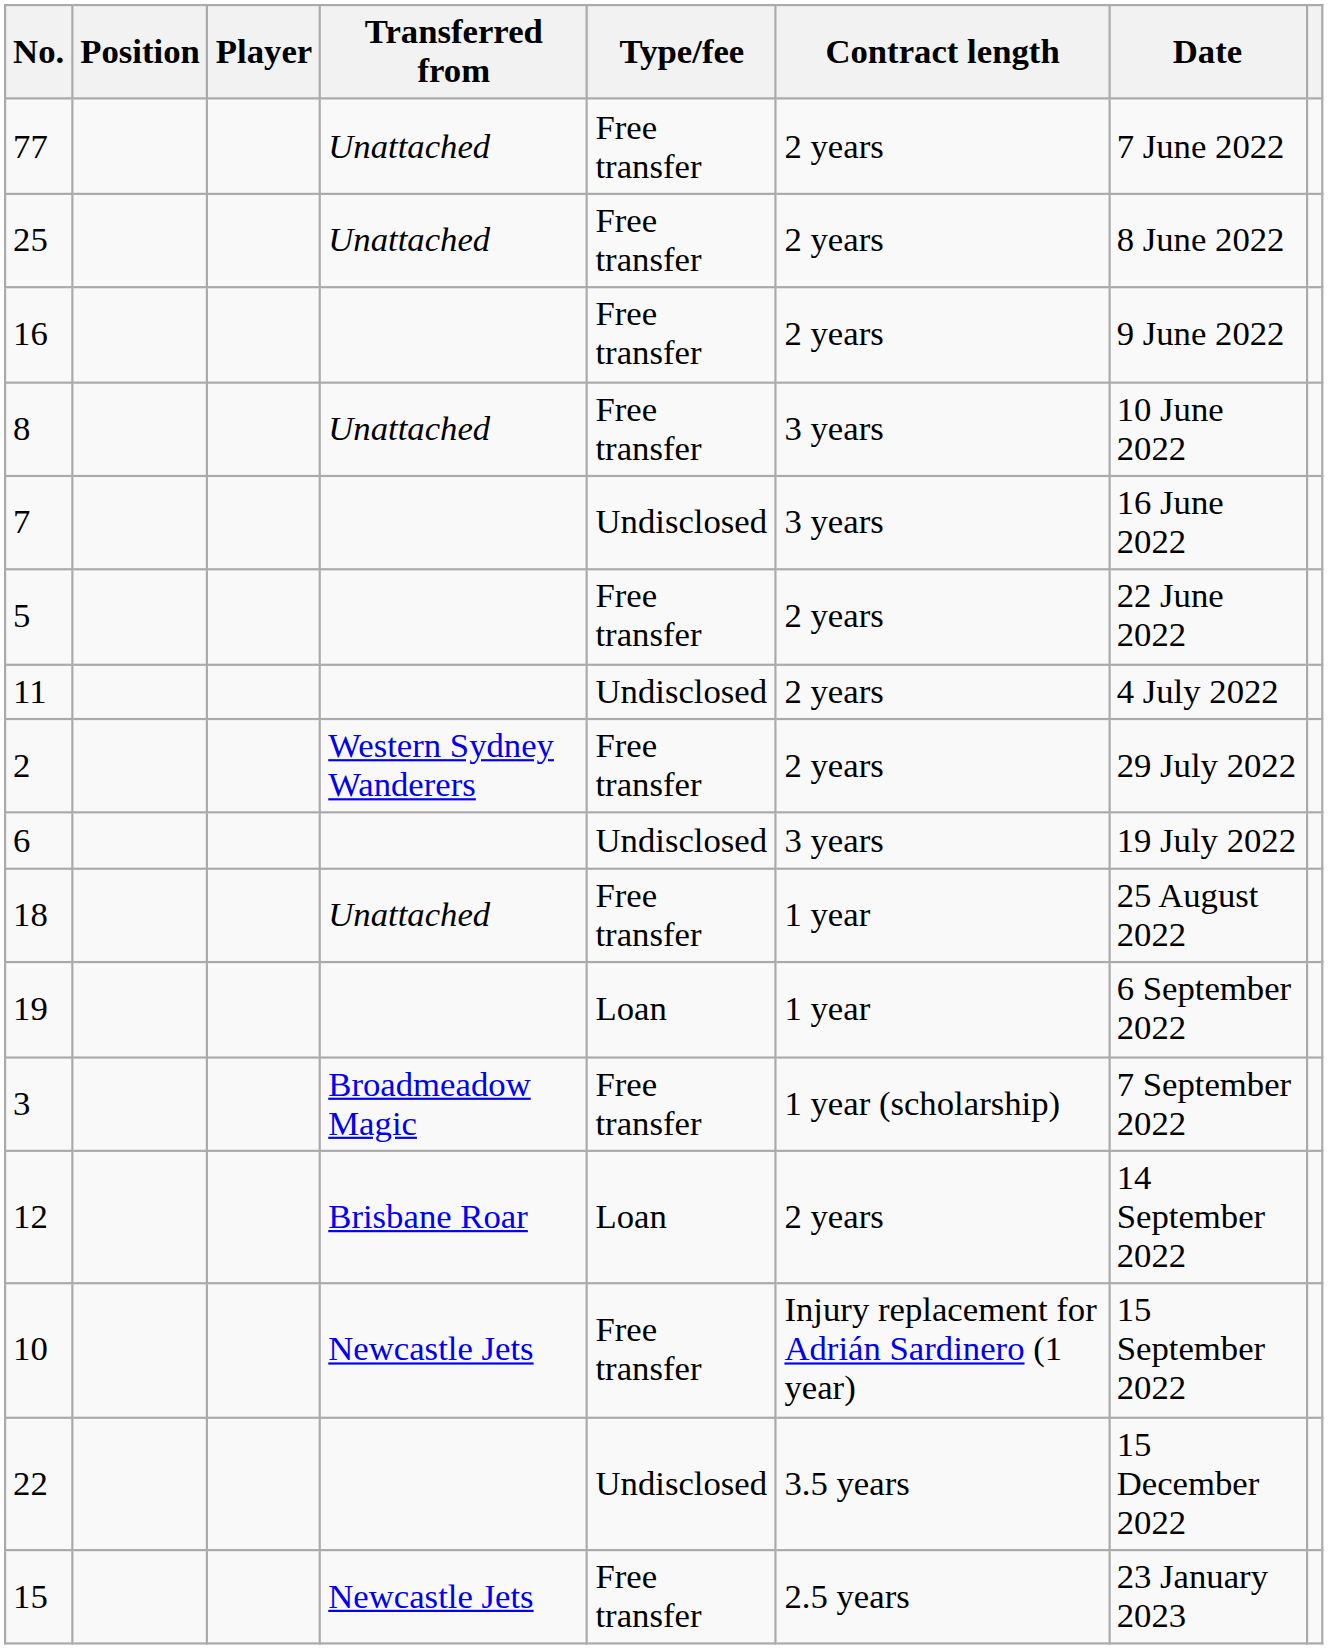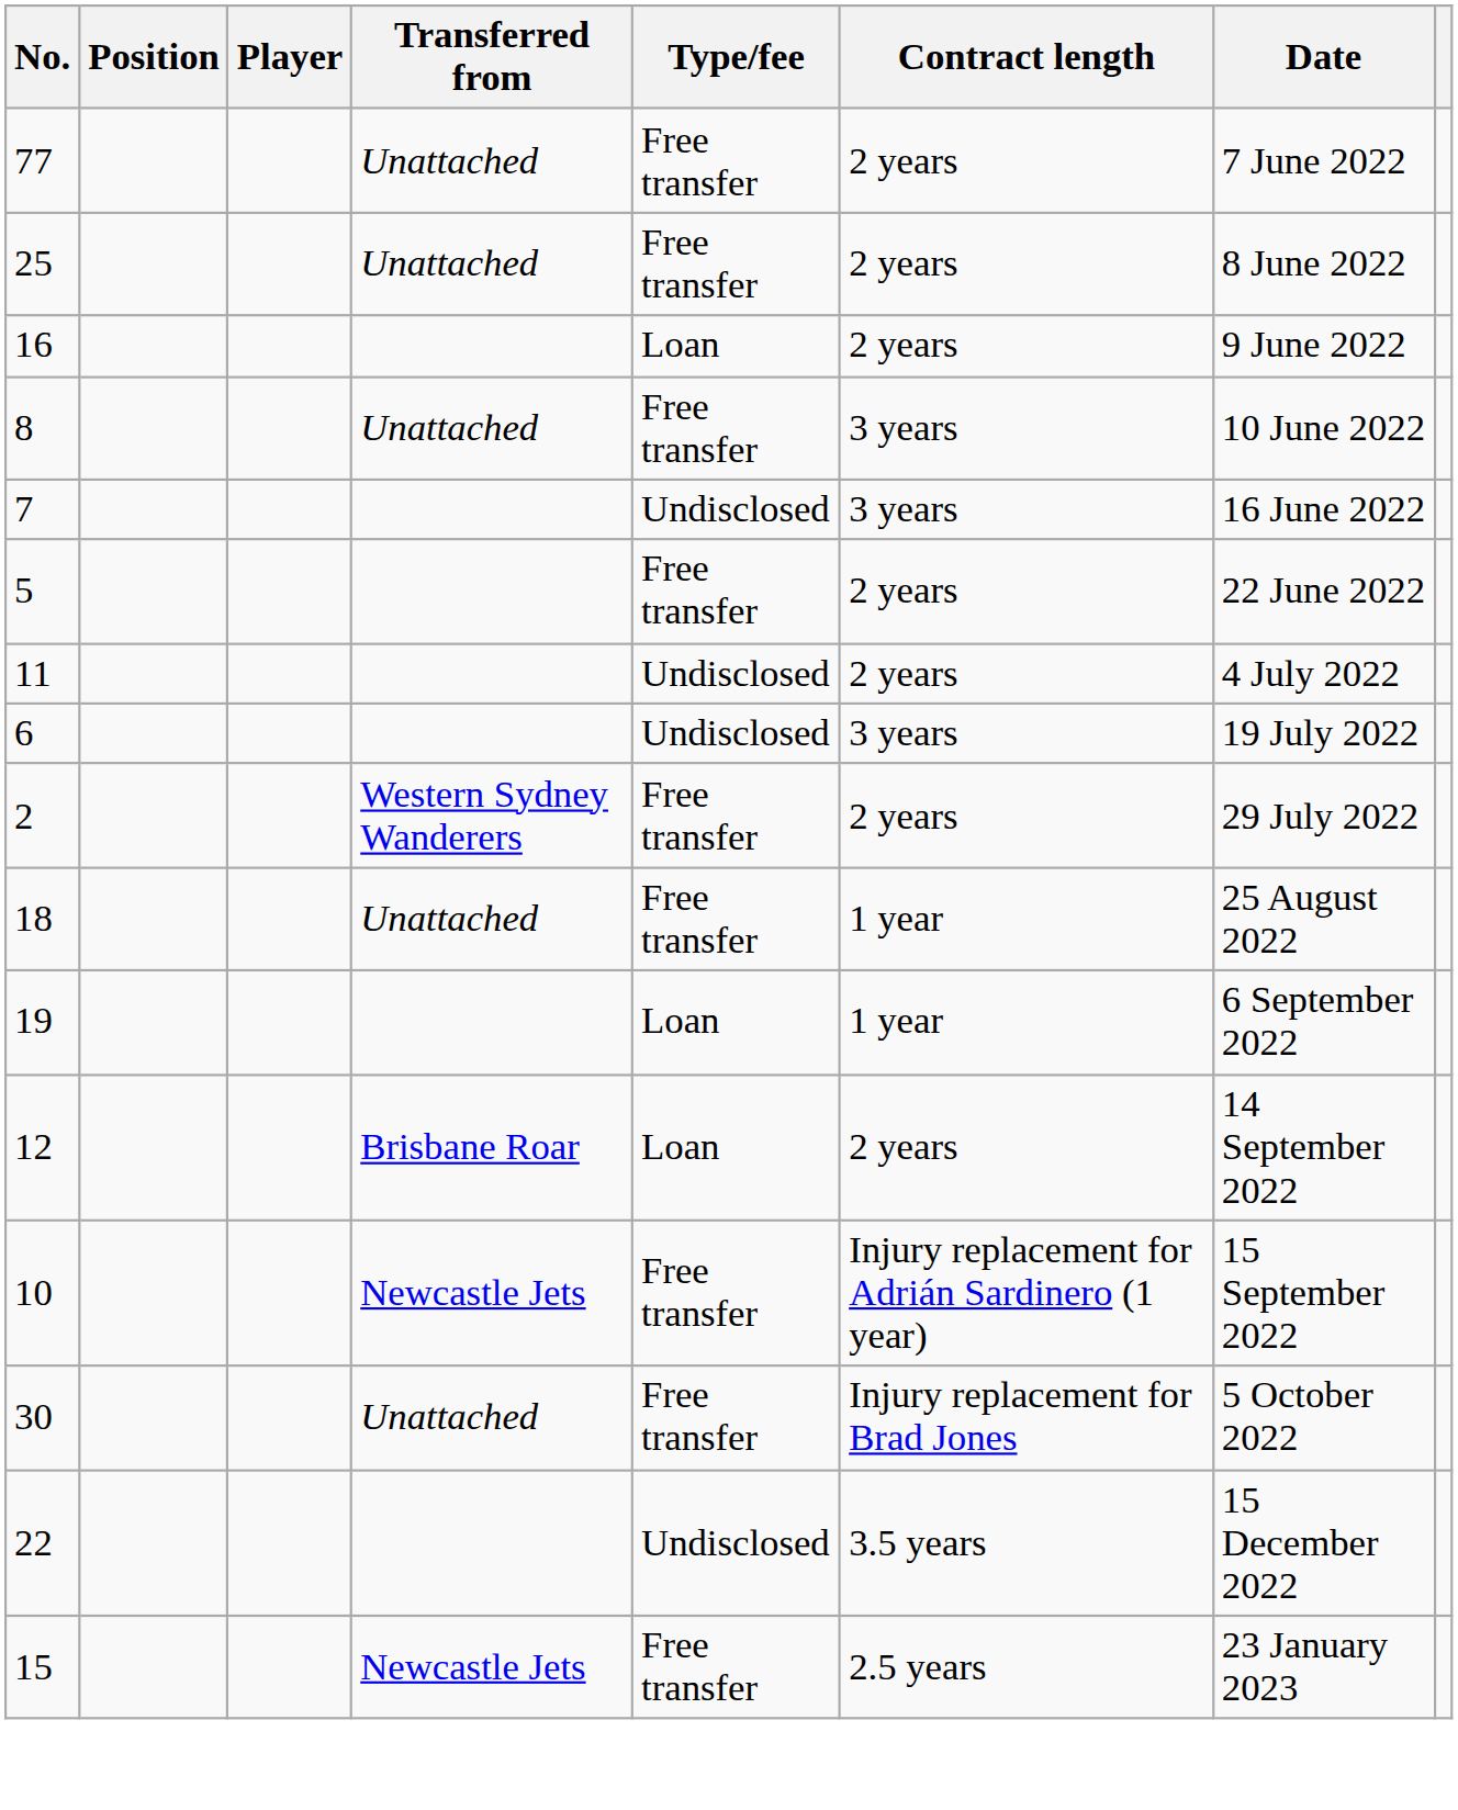 <table class="wikitable plainrowheaders sortable" style="text-align:center; text-align:left">
 <tr>
 <th scope="col">No.</th>
 <th scope="col">Position</th>
 <th scope="col">Player</th>
 <th scope="col">Transferred from</th>
 <th scope="col">Type/fee</th>
 <th scope="col">Contract length</th>
 <th scope="col">Date</th>
 <th scope="col" class="unsortable"></th>
 </tr>
 <tr>
 <td>77</td>
 <td></td>
 <td></td>
 <td><em>Unattached</em></td>
 <td>Free transfer</td>
 <td>2 years</td>
 <td>7 June 2022</td>
 <td></td>
 </tr>
 <tr>
 <td>25</td>
 <td></td>
 <td></td>
 <td><em>Unattached</em></td>
 <td>Free transfer</td>
 <td>2 years</td>
 <td>8 June 2022</td>
 <td></td>
 </tr>
 <tr>
 <td>16</td>
 <td></td>
 <td></td>
 <td></td>
-<td>Free transfer</td>
+<td>Loan</td>
 <td>2 years</td>
 <td>9 June 2022</td>
 <td></td>
 </tr>
 <tr>
 <td>8</td>
 <td></td>
 <td></td>
 <td><em>Unattached</em></td>
 <td>Free transfer</td>
 <td>3 years</td>
 <td>10 June 2022</td>
 <td></td>
 </tr>
 <tr>
 <td>7</td>
 <td></td>
 <td></td>
 <td></td>
 <td>Undisclosed</td>
 <td>3 years</td>
 <td>16 June 2022</td>
 <td></td>
 </tr>
 <tr>
 <td>5</td>
 <td></td>
 <td></td>
 <td></td>
 <td>Free transfer</td>
 <td>2 years</td>
 <td>22 June 2022</td>
 <td></td>
 </tr>
 <tr>
 <td>11</td>
 <td></td>
 <td></td>
 <td></td>
 <td>Undisclosed</td>
 <td>2 years</td>
 <td>4 July 2022</td>
 <td></td>
 </tr>
 <tr>
+<td>6</td>
+<td></td>
+<td></td>
+<td></td>
+<td>Undisclosed</td>
+<td>3 years</td>
+<td>19 July 2022</td>
+<td></td>
+</tr>
+<tr>
 <td>2</td>
 <td></td>
 <td></td>
 <td><a href='#'>Western Sydney Wanderers</a></td>
 <td>Free transfer</td>
 <td>2 years</td>
 <td>29 July 2022</td>
-<td></td>
-</tr>
-<tr>
-<td>6</td>
-<td></td>
-<td></td>
-<td></td>
-<td>Undisclosed</td>
-<td>3 years</td>
-<td>19 July 2022</td>
 <td></td>
 </tr>
 <tr>
 <td>18</td>
 <td></td>
 <td></td>
 <td><em>Unattached</em></td>
 <td>Free transfer</td>
 <td>1 year</td>
 <td>25 August 2022</td>
 <td></td>
 </tr>
 <tr>
 <td>19</td>
 <td></td>
 <td></td>
 <td></td>
 <td>Loan</td>
 <td>1 year</td>
 <td>6 September 2022</td>
 <td></td>
 </tr>
 <tr>
-<td>3</td>
-<td></td>
-<td></td>
-<td> <a href='#'>Broadmeadow Magic</a></td>
-<td>Free transfer</td>
-<td>1 year (scholarship)</td>
-<td>7 September 2022</td>
-<td></td>
-</tr>
-<tr>
 <td>12</td>
 <td></td>
 <td></td>
 <td><a href='#'>Brisbane Roar</a></td>
 <td>Loan</td>
 <td>2 years</td>
 <td>14 September 2022</td>
 <td></td>
 </tr>
 <tr>
 <td>10</td>
 <td></td>
 <td></td>
 <td><a href='#'>Newcastle Jets</a></td>
 <td>Free transfer</td>
 <td>Injury replacement for  <a href='#'>Adrián Sardinero</a> (1 year)</td>
 <td>15 September 2022</td>
+<td></td>
+</tr>
+<tr>
+<td>30</td>
+<td></td>
+<td></td>
+<td><em>Unattached</em></td>
+<td>Free transfer</td>
+<td>Injury replacement for <a href='#'>Brad Jones</a></td>
+<td>5 October 2022</td>
 <td></td>
 </tr>
 <tr>
 <td>22</td>
 <td></td>
 <td></td>
 <td></td>
 <td>Undisclosed</td>
 <td>3.5 years</td>
 <td>15 December 2022</td>
 <td></td>
 </tr>
 <tr>
 <td>15</td>
 <td></td>
 <td></td>
 <td><a href='#'>Newcastle Jets</a></td>
 <td>Free transfer</td>
 <td>2.5 years</td>
 <td>23 January 2023</td>
 <td></td>
 </tr>
 </table>
